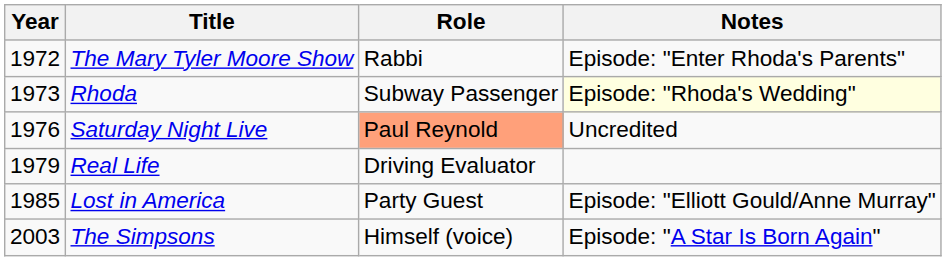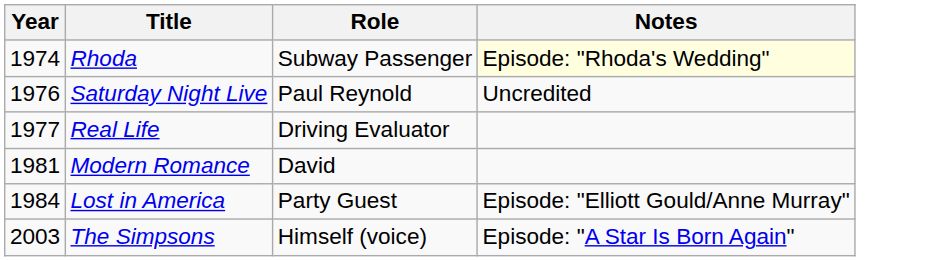 <table class="wikitable">
 <tr>
 <th>Year</th>
 <th>Title</th>
 <th>Role</th>
 <th>Notes</th>
 </tr>
 <tr>
-<td>1972</td>
-<td><em><a href='#'>The Mary Tyler Moore Show</a></em></td>
-<td>Rabbi</td>
-<td>Episode: "Enter Rhoda's Parents"</td>
-</tr>
-<tr>
-<td>1973</td>
+<td>1974</td>
 <td><em><a href='#'>Rhoda</a></em></td>
 <td>Subway Passenger</td>
 <td style="background: lightyellow;">Episode: "Rhoda's Wedding"</td>
 </tr>
 <tr>
 <td>1976</td>
 <td><em><a href='#'>Saturday Night Live</a></em></td>
-<td style="background: lightsalmon;">Paul Reynold</td>
+<td>Paul Reynold</td>
 <td>Uncredited</td>
 </tr>
 <tr>
-<td>1979</td>
+<td>1977</td>
 <td><em><a href='#'>Real Life</a></em></td>
 <td>Driving Evaluator</td>
 <td></td>
 </tr>
 <tr>
-<td>1985</td>
+<td>1981</td>
+<td><em><a href='#'>Modern Romance</a></em></td>
+<td>David</td>
+<td></td>
+</tr>
+<tr>
+<td>1984</td>
 <td><em><a href='#'>Lost in America</a></em></td>
 <td>Party Guest</td>
 <td>Episode: "Elliott Gould/Anne Murray"</td>
 </tr>
 <tr>
 <td>2003</td>
 <td><em><a href='#'>The Simpsons</a></em></td>
 <td>Himself (voice)</td>
 <td>Episode: "<a href='#'>A Star Is Born Again</a>"</td>
 </tr>
 </table>
